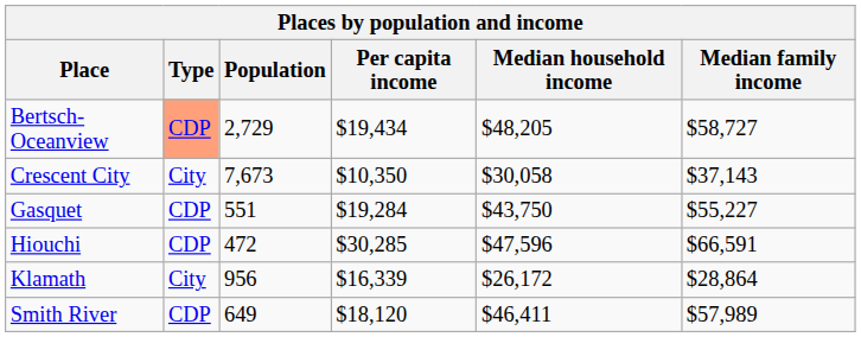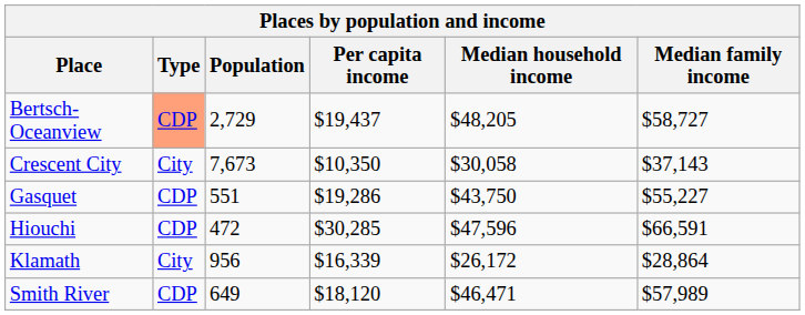 <table class="wikitable collapsible collapsed sortable" style="width: 100%;">
 <tr>
 <th colspan="6">Places by population and income</th>
 </tr>
 <tr>
 <th>Place</th>
 <th>Type</th>
 <th>Population</th>
 <th data-sort-type="currency">Per capita income</th>
 <th data-sort-type="currency">Median household income</th>
 <th data-sort-type="currency">Median family income</th>
 </tr>
 <tr>
 <td><a href='#'>Bertsch-Oceanview</a></td>
 <td style="background: lightsalmon;"><a href='#'>CDP</a></td>
 <td>2,729</td>
-<td>$19,434</td>
+<td>$19,437</td>
 <td>$48,205</td>
 <td>$58,727</td>
 </tr>
 <tr>
 <td><a href='#'>Crescent City</a></td>
 <td><a href='#'>City</a></td>
 <td>7,673</td>
 <td>$10,350</td>
 <td>$30,058</td>
 <td>$37,143</td>
 </tr>
 <tr>
 <td><a href='#'>Gasquet</a></td>
 <td><a href='#'>CDP</a></td>
 <td>551</td>
-<td>$19,284</td>
+<td>$19,286</td>
 <td>$43,750</td>
 <td>$55,227</td>
 </tr>
 <tr>
 <td><a href='#'>Hiouchi</a></td>
 <td><a href='#'>CDP</a></td>
 <td>472</td>
 <td>$30,285</td>
 <td>$47,596</td>
 <td>$66,591</td>
 </tr>
 <tr>
 <td><a href='#'>Klamath</a></td>
 <td><a href='#'>City</a></td>
 <td>956</td>
 <td>$16,339</td>
 <td>$26,172</td>
 <td>$28,864</td>
 </tr>
 <tr>
 <td><a href='#'>Smith River</a></td>
 <td><a href='#'>CDP</a></td>
 <td>649</td>
 <td>$18,120</td>
-<td>$46,411</td>
+<td>$46,471</td>
 <td>$57,989</td>
 </tr>
 </table>
